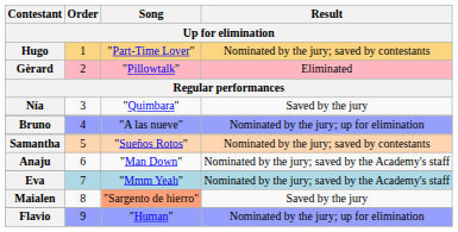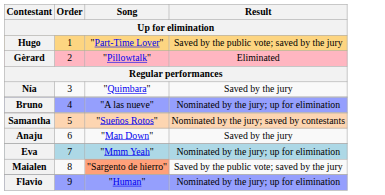 <table class="wikitable sortable plainrowheaders" style="text-align:center;">
 <tr>
 <th scope="col">Contestant</th>
 <th scope="col">Order</th>
 <th scope="col">Song</th>
 <th scope="col">Result</th>
 </tr>
 <tr>
 <th colspan="4">Up for elimination</th>
 </tr>
 <tr bgcolor=#fdd581>
 <th scope="row">Hugo</th>
 <td>1</td>
 <td>"<a href='#'>Part-Time Lover</a>"</td>
-<td>Nominated by the jury; saved by contestants</td>
+<td>Saved by the public vote; saved by the jury</td>
 </tr>
 <tr bgcolor=lightpink>
 <th scope="row">Gèrard</th>
 <td>2</td>
 <td>"<a href='#'>Pillowtalk</a>"</td>
 <td>Eliminated</td>
 </tr>
 <tr>
 <th colspan="4">Regular performances</th>
 </tr>
 <tr>
 <th scope="row">Nía</th>
 <td>3</td>
 <td>"<a href='#'>Quimbara</a>"</td>
 <td>Saved by the jury</td>
 </tr>
 <tr>
 </tr>
 <tr bgcolor=#959ffd>
 <th scope="row">Bruno</th>
 <td>4</td>
 <td>"A las nueve"</td>
 <td>Nominated by the jury; up for elimination</td>
 </tr>
 <tr>
 </tr>
 <tr bgcolor=#fdd5b1>
 <th scope="row">Samantha</th>
 <td>5</td>
 <td>"<a href='#'>Sueños Rotos</a>"</td>
 <td>Nominated by the jury; saved by contestants</td>
 </tr>
 <tr>
 <th scope="row">Anaju</th>
 <td>6</td>
 <td>"<a href='#'>Man Down</a>"</td>
-<td>Nominated by the jury; saved by the Academy's staff</td>
+<td>Saved by the jury</td>
 </tr>
 <tr>
 </tr>
 <tr bgcolor=lightblue>
 <th scope="row">Eva</th>
 <td>7</td>
 <td>"<a href='#'>Mmm Yeah</a>"</td>
-<td>Nominated by the jury; saved by the Academy's staff</td>
+<td>Nominated by the jury; up for elimination</td>
 </tr>
 <tr>
 <th scope="row">Maialen</th>
 <td>8</td>
 <td style="background: lightsalmon;">"Sargento de hierro"</td>
-<td>Saved by the jury</td>
+<td>Saved by the public vote; saved by the jury</td>
 </tr>
 <tr>
 </tr>
 <tr bgcolor=#959ffd>
 <th scope="row">Flavio</th>
 <td>9</td>
 <td>"<a href='#'>Human</a>"</td>
 <td>Nominated by the jury; up for elimination</td>
 </tr>
 </table>
